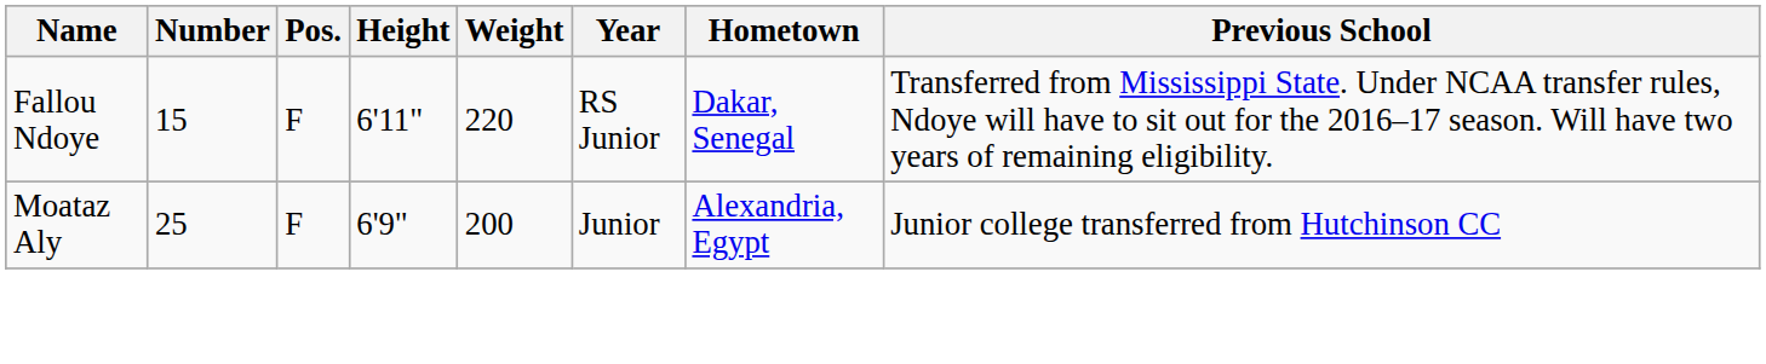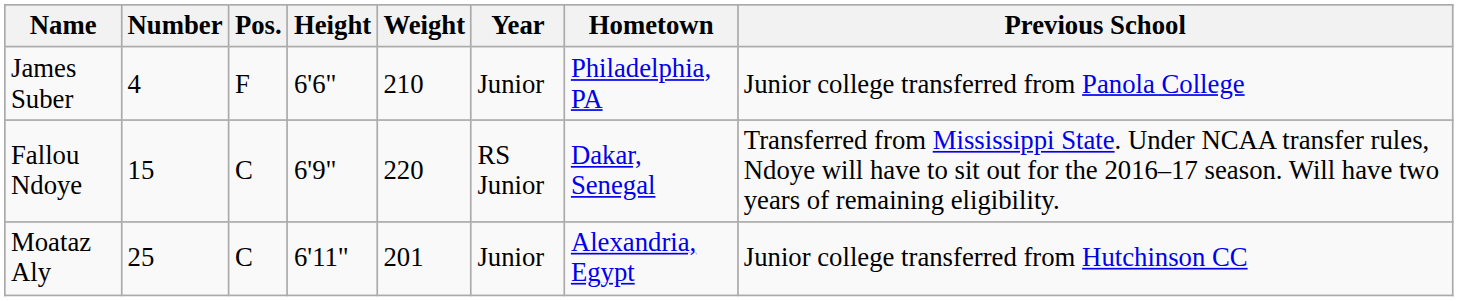 <table class="wikitable sortable" border="1">
 <tr>
 <th>Name</th>
 <th>Number</th>
 <th>Pos.</th>
 <th>Height</th>
 <th>Weight</th>
 <th>Year</th>
 <th>Hometown</th>
 <th class="unsortable">Previous School</th>
 </tr>
 <tr>
+<td>James Suber</td>
+<td>4</td>
+<td>F</td>
+<td>6'6"</td>
+<td>210</td>
+<td>Junior</td>
+<td><a href='#'>Philadelphia, PA</a></td>
+<td>Junior college transferred from <a href='#'>Panola College</a></td>
+</tr>
+<tr>
 <td>Fallou Ndoye</td>
 <td>15</td>
-<td>F</td>
-<td>6'11"</td>
+<td>C</td>
+<td>6'9"</td>
 <td>220</td>
 <td>RS Junior</td>
 <td><a href='#'>Dakar, Senegal</a></td>
 <td>Transferred from <a href='#'>Mississippi State</a>. Under NCAA transfer rules, Ndoye will have to sit out for the 2016–17 season. Will have two years of remaining eligibility.</td>
 </tr>
 <tr>
 <td>Moataz Aly</td>
 <td>25</td>
-<td>F</td>
-<td>6'9"</td>
-<td>200</td>
+<td>C</td>
+<td>6'11"</td>
+<td>201</td>
 <td>Junior</td>
 <td><a href='#'>Alexandria, Egypt</a></td>
 <td>Junior college transferred from <a href='#'>Hutchinson CC</a></td>
 </tr>
 </table>
